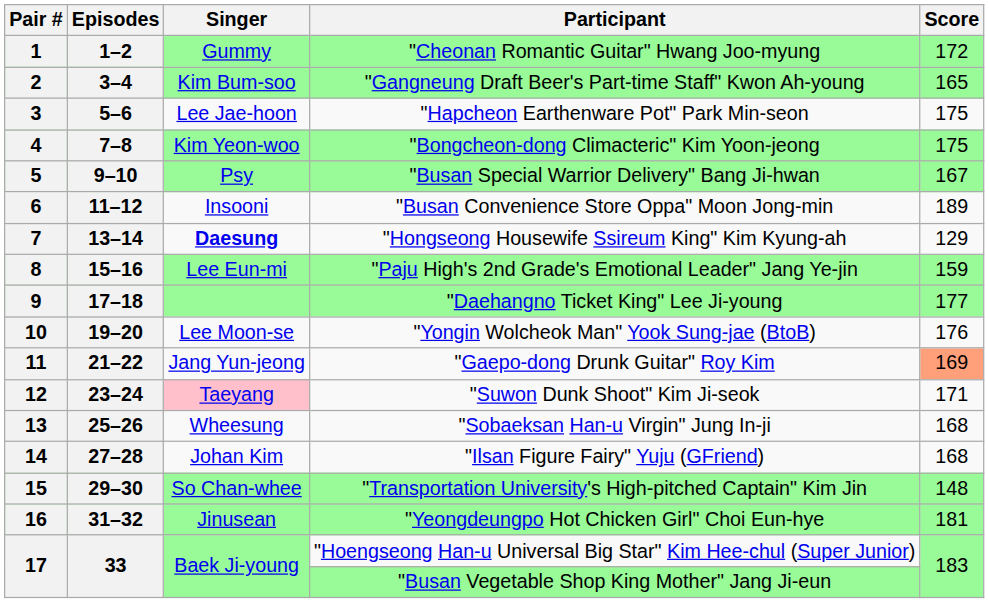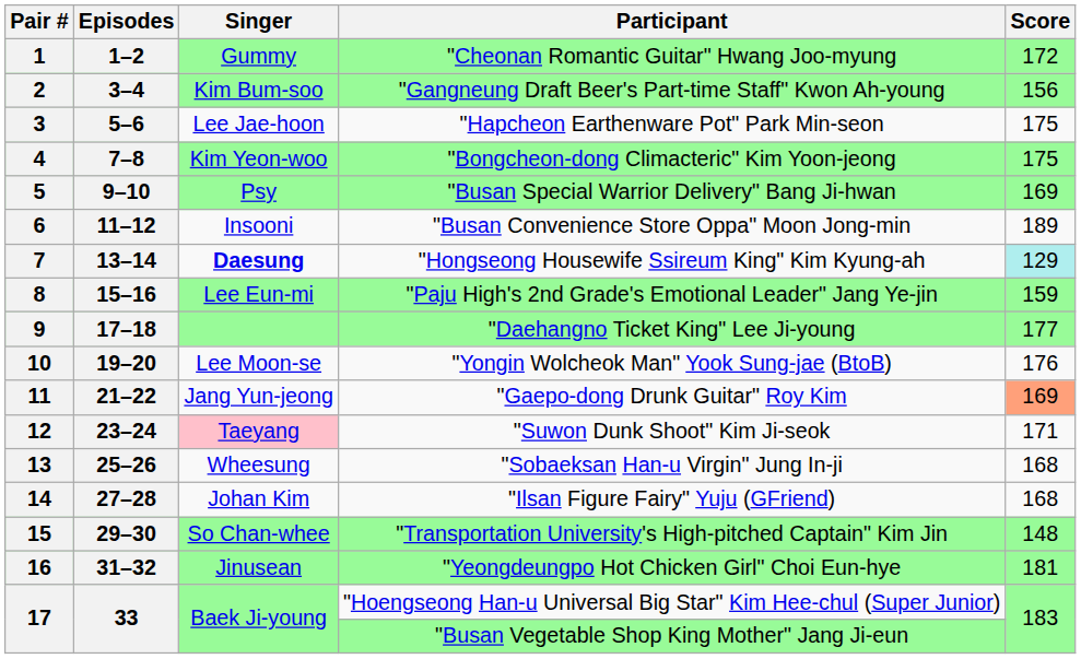 <table class="wikitable sortable" style="text-align:center;">
 <tr>
 <th>Pair #</th>
 <th>Episodes</th>
 <th>Singer</th>
 <th>Participant</th>
 <th>Score</th>
 </tr>
 <tr bgcolor="palegreen">
 <th>1</th>
 <th>1–2</th>
 <td><a href='#'>Gummy</a></td>
 <td>"<a href='#'>Cheonan</a> Romantic Guitar" Hwang Joo-myung</td>
 <td>172</td>
 </tr>
 <tr bgcolor="palegreen">
 <th>2</th>
 <th>3–4</th>
 <td><a href='#'>Kim Bum-soo</a></td>
 <td>"<a href='#'>Gangneung</a> Draft Beer's Part-time Staff" Kwon Ah-young</td>
-<td>165</td>
+<td>156</td>
 </tr>
 <tr>
 <th>3</th>
 <th>5–6</th>
 <td><a href='#'>Lee Jae-hoon</a></td>
 <td>"<a href='#'>Hapcheon</a> Earthenware Pot" Park Min-seon</td>
 <td>175</td>
 </tr>
 <tr bgcolor="palegreen">
 <th>4</th>
 <th>7–8</th>
 <td><a href='#'>Kim Yeon-woo</a></td>
 <td>"<a href='#'>Bongcheon-dong</a> Climacteric" Kim Yoon-jeong</td>
 <td>175</td>
 </tr>
 <tr bgcolor="palegreen">
 <th>5</th>
 <th>9–10</th>
 <td><a href='#'>Psy</a></td>
 <td>"<a href='#'>Busan</a> Special Warrior Delivery" Bang Ji-hwan</td>
-<td>167</td>
+<td>169</td>
 </tr>
 <tr>
 <th>6</th>
 <th>11–12</th>
 <td><a href='#'>Insooni</a></td>
 <td>"<a href='#'>Busan</a> Convenience Store Oppa" Moon Jong-min</td>
 <td>189</td>
 </tr>
 <tr>
 <th>7</th>
 <th>13–14</th>
 <td><strong><a href='#'>Daesung</a></strong></td>
 <td>"<a href='#'>Hongseong</a> Housewife <a href='#'>Ssireum</a> King" Kim Kyung-ah</td>
-<td>129</td>
+<td style="background: paleturquoise;">129</td>
 </tr>
 <tr bgcolor="palegreen">
 <th>8</th>
 <th>15–16</th>
 <td><a href='#'>Lee Eun-mi</a></td>
 <td>"<a href='#'>Paju</a> High's 2nd Grade's Emotional Leader" Jang Ye-jin</td>
 <td>159</td>
 </tr>
 <tr bgcolor="palegreen">
 <th>9</th>
 <th>17–18</th>
 <td></td>
 <td>"<a href='#'>Daehangno</a> Ticket King" Lee Ji-young</td>
 <td>177</td>
 </tr>
 <tr>
 <th>10</th>
 <th>19–20</th>
 <td><a href='#'>Lee Moon-se</a></td>
 <td>"<a href='#'>Yongin</a> Wolcheok Man" <a href='#'>Yook Sung-jae</a> (<a href='#'>BtoB</a>)</td>
 <td>176</td>
 </tr>
 <tr>
 <th>11</th>
 <th>21–22</th>
 <td><a href='#'>Jang Yun-jeong</a></td>
 <td>"<a href='#'>Gaepo-dong</a> Drunk Guitar" <a href='#'>Roy Kim</a></td>
 <td style="background: lightsalmon;">169</td>
 </tr>
 <tr>
 <th>12</th>
 <th>23–24</th>
 <td style="background: pink;"><a href='#'>Taeyang</a></td>
 <td>"<a href='#'>Suwon</a> Dunk Shoot" Kim Ji-seok</td>
 <td>171</td>
 </tr>
 <tr>
 <th>13</th>
 <th>25–26</th>
 <td><a href='#'>Wheesung</a></td>
 <td>"<a href='#'>Sobaeksan</a> <a href='#'>Han-u</a> Virgin" Jung In-ji</td>
 <td>168</td>
 </tr>
 <tr>
 <th>14</th>
 <th>27–28</th>
 <td><a href='#'>Johan Kim</a></td>
 <td>"<a href='#'>Ilsan</a> Figure Fairy" <a href='#'>Yuju</a> (<a href='#'>GFriend</a>)</td>
 <td>168</td>
 </tr>
 <tr bgcolor="palegreen">
 <th>15</th>
 <th>29–30</th>
 <td><a href='#'>So Chan-whee</a></td>
 <td>"<a href='#'>Transportation University</a>'s High-pitched Captain" Kim Jin</td>
 <td>148</td>
 </tr>
 <tr bgcolor="palegreen">
 <th>16</th>
 <th>31–32</th>
 <td><a href='#'>Jinusean</a></td>
 <td>"<a href='#'>Yeongdeungpo</a> Hot Chicken Girl" Choi Eun-hye</td>
 <td>181</td>
 </tr>
 <tr>
 <th rowspan=2>17</th>
 <th rowspan=2>33</th>
 <td rowspan="2" bgcolor="palegreen"><a href='#'>Baek Ji-young</a></td>
 <td>"<a href='#'>Hoengseong</a> <a href='#'>Han-u</a> Universal Big Star" <a href='#'>Kim Hee-chul</a> (<a href='#'>Super Junior</a>)</td>
 <td rowspan="2" bgcolor="palegreen">183</td>
 </tr>
 <tr>
 <td bgcolor="palegreen">"<a href='#'>Busan</a> Vegetable Shop King Mother" Jang Ji-eun</td>
 </tr>
 </table>
